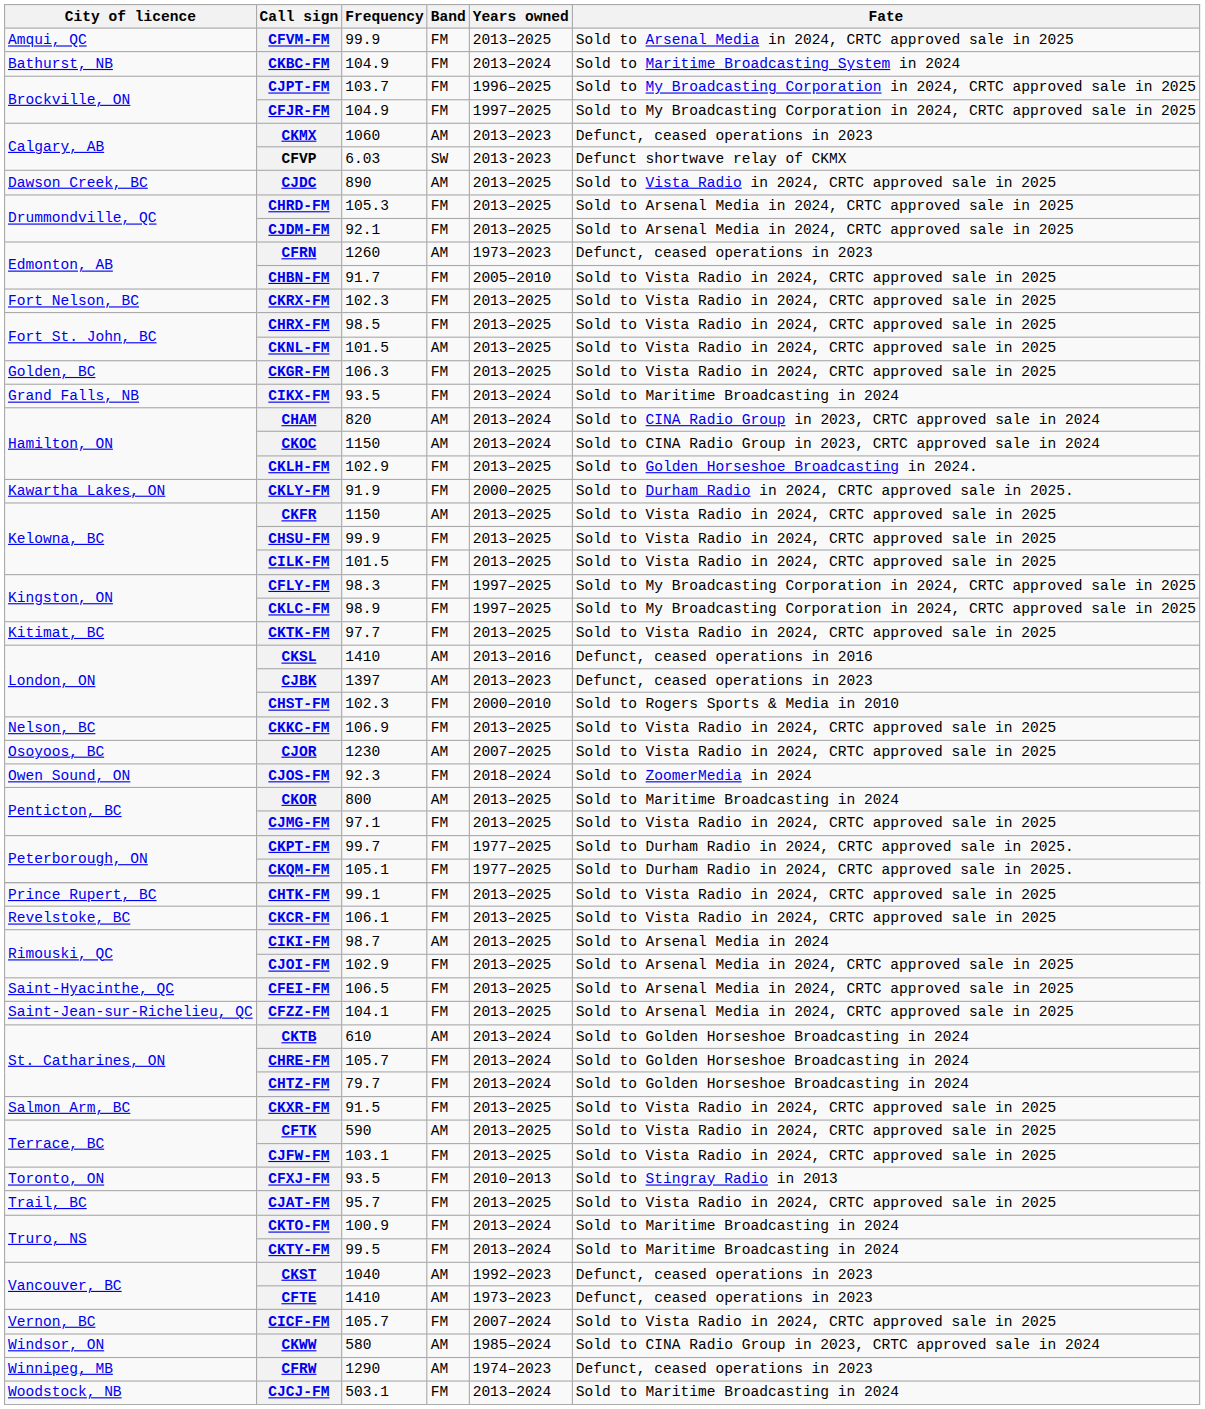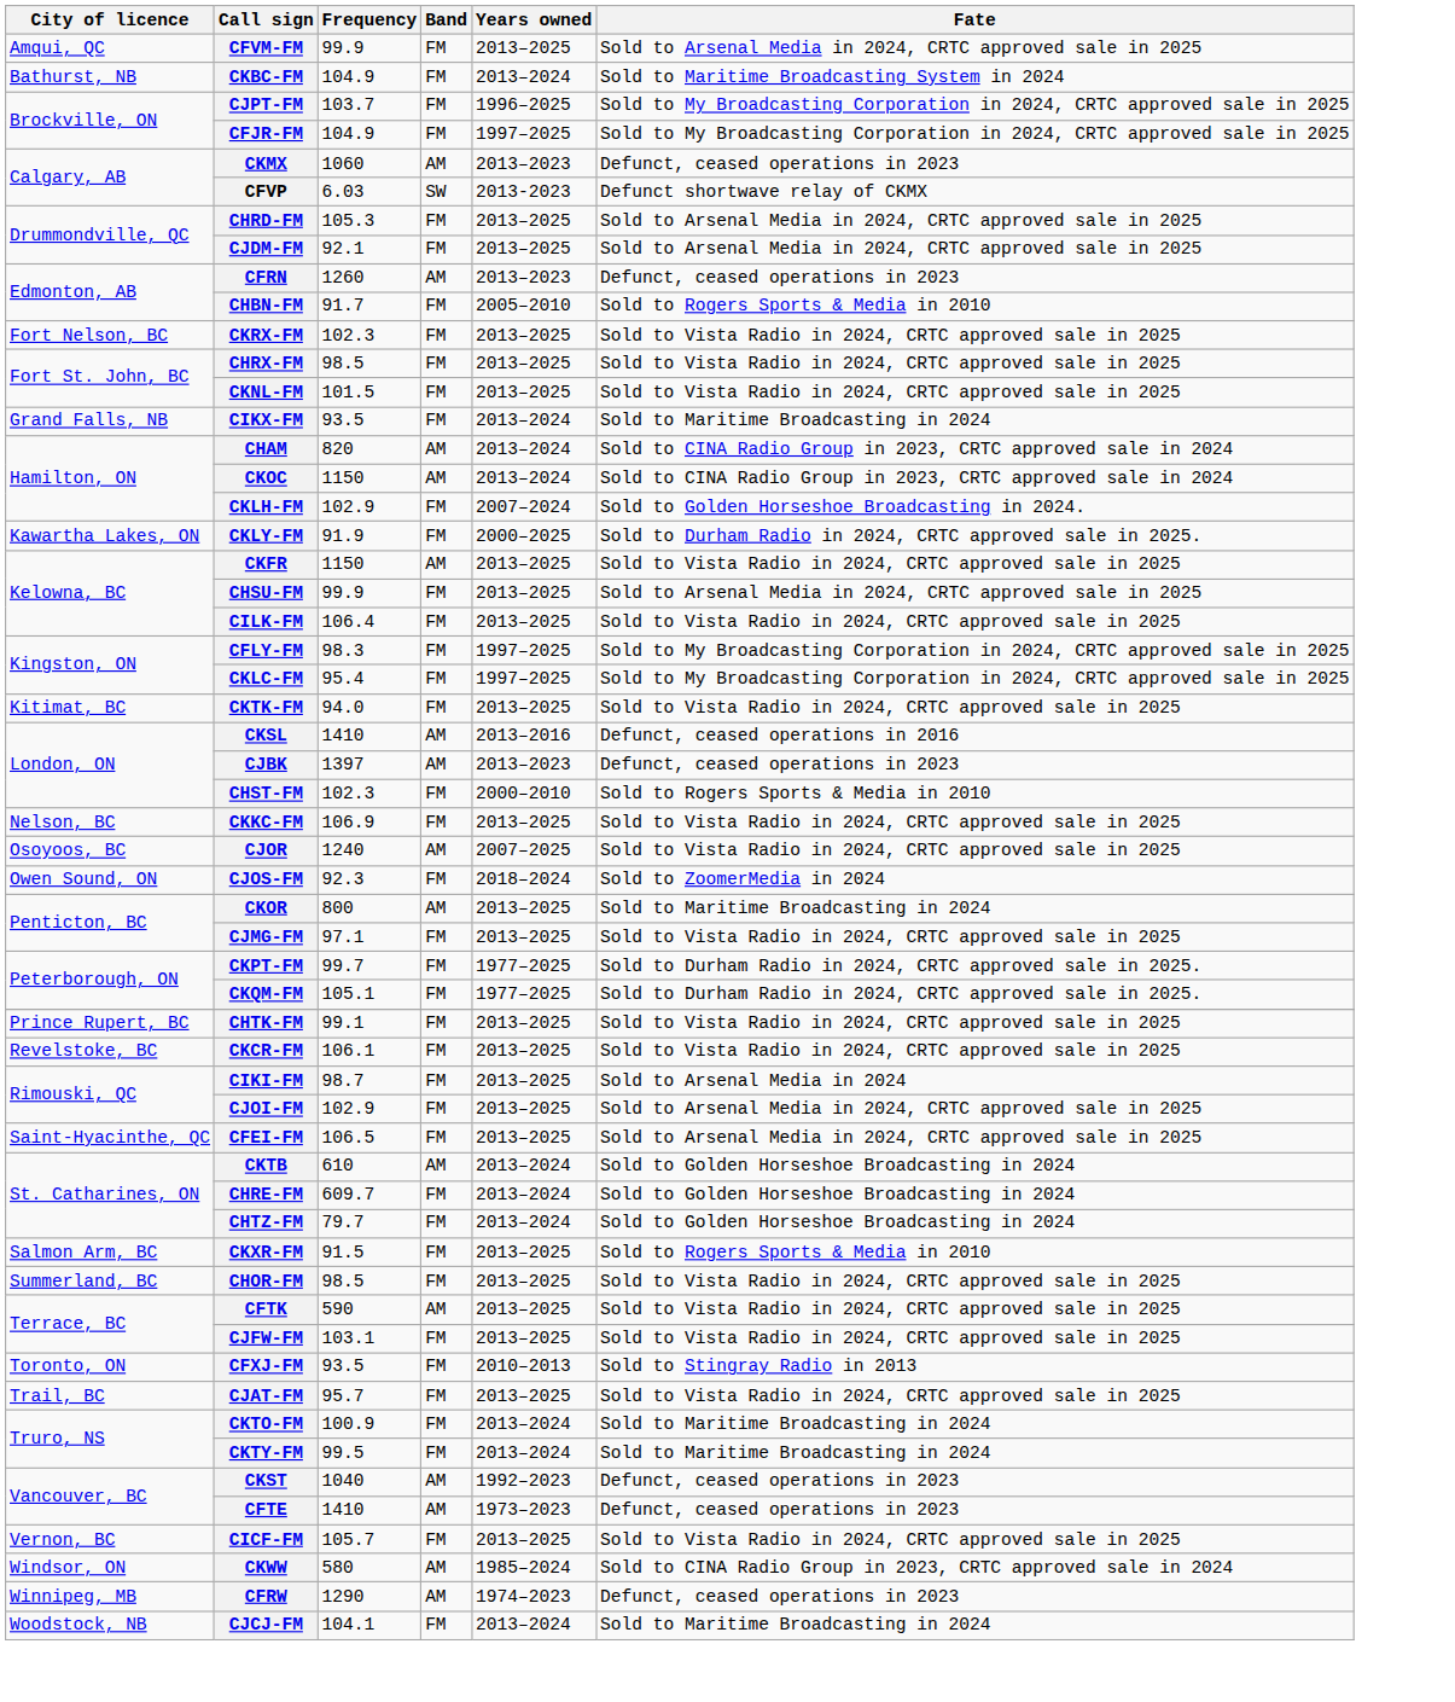 <table class="wikitable sortable">
 <tr>
 <th scope="col">City of licence</th>
 <th scope="col">Call sign</th>
 <th scope="col">Frequency</th>
 <th scope="col">Band</th>
 <th scope="col">Years owned</th>
 <th scope="col">Fate</th>
 </tr>
 <tr>
 <td><a href='#'>Amqui, QC</a></td>
 <th scope="row"><a href='#'>CFVM-FM</a></th>
 <td data-sort-value=099900>99.9</td>
 <td>FM</td>
 <td>2013–2025</td>
 <td>Sold to <a href='#'>Arsenal Media</a> in 2024, CRTC approved sale in 2025</td>
 </tr>
 <tr>
 <td><a href='#'>Bathurst, NB</a></td>
 <th scope="row"><a href='#'>CKBC-FM</a></th>
 <td data-sort-value=104900>104.9</td>
 <td>FM</td>
 <td>2013–2024</td>
 <td>Sold to <a href='#'>Maritime Broadcasting System</a> in 2024</td>
 </tr>
 <tr>
 <td rowspan="2"><a href='#'>Brockville, ON</a></td>
 <th scope="row"><a href='#'>CJPT-FM</a></th>
 <td data-sort-value=103700>103.7</td>
 <td>FM</td>
 <td>1996–2025</td>
 <td>Sold to <a href='#'>My Broadcasting Corporation</a> in 2024, CRTC approved sale in 2025</td>
 </tr>
 <tr>
 <th scope="row"><a href='#'>CFJR-FM</a></th>
 <td data-sort-value=104900>104.9</td>
 <td>FM</td>
 <td>1997–2025</td>
 <td>Sold to My Broadcasting Corporation in 2024, CRTC approved sale in 2025</td>
 </tr>
 <tr>
 <td rowspan=2><a href='#'>Calgary, AB</a></td>
 <th scope="row"><a href='#'>CKMX</a></th>
 <td data-sort-value=001060>1060</td>
 <td>AM</td>
 <td>2013–2023</td>
 <td>Defunct, ceased operations in 2023</td>
 </tr>
 <tr>
 <th scope="row">CFVP</th>
 <td data-sort-value=006030>6.03</td>
 <td>SW</td>
 <td>2013-2023</td>
 <td>Defunct shortwave relay of CKMX</td>
 </tr>
 <tr>
-<td><a href='#'>Dawson Creek, BC</a></td>
-<th scope="row"><a href='#'>CJDC</a></th>
-<td data-sort-value=000890>890</td>
-<td>AM</td>
-<td>2013–2025</td>
-<td>Sold to <a href='#'>Vista Radio</a> in 2024, CRTC approved sale in 2025</td>
-</tr>
-<tr>
 <td rowspan="2"><a href='#'>Drummondville, QC</a></td>
 <th scope="row"><a href='#'>CHRD-FM</a></th>
 <td data-sort-value=105300>105.3</td>
 <td>FM</td>
 <td>2013–2025</td>
 <td>Sold to Arsenal Media in 2024, CRTC approved sale in 2025</td>
 </tr>
 <tr>
 <th scope="row"><a href='#'>CJDM-FM</a></th>
 <td data-sort-value=092100>92.1</td>
 <td>FM</td>
 <td>2013–2025</td>
 <td>Sold to Arsenal Media in 2024, CRTC approved sale in 2025</td>
 </tr>
 <tr>
 <td rowspan="2"><a href='#'>Edmonton, AB</a></td>
 <th scope="row"><a href='#'>CFRN</a></th>
 <td data-sort-value=001260>1260</td>
 <td>AM</td>
-<td>1973–2023</td>
+<td>2013–2023</td>
 <td>Defunct, ceased operations in 2023</td>
 </tr>
 <tr>
 <th scope="row"><a href='#'>CHBN-FM</a></th>
 <td data-sort-value=091700>91.7</td>
 <td>FM</td>
 <td>2005–2010</td>
-<td>Sold to Vista Radio in 2024, CRTC approved sale in 2025</td>
+<td>Sold to <a href='#'>Rogers Sports & Media</a> in 2010</td>
 </tr>
 <tr>
 <td><a href='#'>Fort Nelson, BC</a></td>
 <th scope="row"><a href='#'>CKRX-FM</a></th>
 <td data-sort-value=102300>102.3</td>
 <td>FM</td>
 <td>2013–2025</td>
 <td>Sold to Vista Radio in 2024, CRTC approved sale in 2025</td>
 </tr>
 <tr>
 <td rowspan=2><a href='#'>Fort St. John, BC</a></td>
 <th scope="row"><a href='#'>CHRX-FM</a></th>
 <td data-sort-value=098500>98.5</td>
 <td>FM</td>
 <td>2013–2025</td>
 <td>Sold to Vista Radio in 2024, CRTC approved sale in 2025</td>
 </tr>
 <tr>
 <th scope="row"><a href='#'>CKNL-FM</a></th>
 <td data-sort-value=101500>101.5</td>
-<td>AM</td>
-<td>2013–2025</td>
-<td>Sold to Vista Radio in 2024, CRTC approved sale in 2025</td>
-</tr>
-<tr>
-<td><a href='#'>Golden, BC</a></td>
-<th scope="row"><a href='#'>CKGR-FM</a></th>
-<td data-sort-value=106300>106.3</td>
 <td>FM</td>
 <td>2013–2025</td>
 <td>Sold to Vista Radio in 2024, CRTC approved sale in 2025</td>
 </tr>
 <tr>
 <td><a href='#'>Grand Falls, NB</a></td>
 <th scope="row"><a href='#'>CIKX-FM</a></th>
 <td data-sort-value=093500>93.5</td>
 <td>FM</td>
 <td>2013–2024</td>
 <td>Sold to Maritime Broadcasting in 2024</td>
 </tr>
 <tr>
 <td rowspan="3"><a href='#'>Hamilton, ON</a></td>
 <th scope="row"><a href='#'>CHAM</a></th>
 <td data-sort-value=000820>820</td>
 <td>AM</td>
 <td>2013–2024</td>
 <td>Sold to <a href='#'>CINA Radio Group</a> in 2023, CRTC approved sale in 2024</td>
 </tr>
 <tr>
 <th scope="row"><a href='#'>CKOC</a></th>
 <td data-sort-value=001150>1150</td>
 <td>AM</td>
 <td>2013–2024</td>
 <td>Sold to CINA Radio Group in 2023, CRTC approved sale in 2024</td>
 </tr>
 <tr>
 <th scope="row"><a href='#'>CKLH-FM</a></th>
 <td data-sort-value=108000>102.9</td>
 <td>FM</td>
-<td>2013–2025</td>
+<td>2007–2024</td>
 <td>Sold to <a href='#'>Golden Horseshoe Broadcasting</a> in 2024.</td>
 </tr>
 <tr>
 <td><a href='#'>Kawartha Lakes, ON</a></td>
 <th scope="row"><a href='#'>CKLY-FM</a></th>
 <td data-sort-value=091900>91.9</td>
 <td>FM</td>
 <td>2000–2025</td>
 <td>Sold to <a href='#'>Durham Radio</a> in 2024, CRTC approved sale in 2025.</td>
 </tr>
 <tr>
 <td rowspan=3><a href='#'>Kelowna, BC</a></td>
 <th scope="row"><a href='#'>CKFR</a></th>
 <td data-sort-value=001150>1150</td>
 <td>AM</td>
 <td>2013–2025</td>
 <td>Sold to Vista Radio in 2024, CRTC approved sale in 2025</td>
 </tr>
 <tr>
 <th scope="row"><a href='#'>CHSU-FM</a></th>
 <td data-sort-value=099900>99.9</td>
 <td>FM</td>
 <td>2013–2025</td>
-<td>Sold to Vista Radio in 2024, CRTC approved sale in 2025</td>
+<td>Sold to Arsenal Media in 2024, CRTC approved sale in 2025</td>
 </tr>
 <tr>
 <th scope="row"><a href='#'>CILK-FM</a></th>
-<td data-sort-value=101500>101.5</td>
+<td data-sort-value=101500>106.4</td>
 <td>FM</td>
 <td>2013–2025</td>
 <td>Sold to Vista Radio in 2024, CRTC approved sale in 2025</td>
 </tr>
 <tr>
 <td rowspan="2"><a href='#'>Kingston, ON</a></td>
 <th scope="row"><a href='#'>CFLY-FM</a></th>
 <td data-sort-value=098300>98.3</td>
 <td>FM</td>
 <td>1997–2025</td>
 <td>Sold to My Broadcasting Corporation in 2024, CRTC approved sale in 2025</td>
 </tr>
 <tr>
 <th scope="row"><a href='#'>CKLC-FM</a></th>
-<td data-sort-value=098900>98.9</td>
+<td data-sort-value=098900>95.4</td>
 <td>FM</td>
 <td>1997–2025</td>
 <td>Sold to My Broadcasting Corporation in 2024, CRTC approved sale in 2025</td>
 </tr>
 <tr>
 <td><a href='#'>Kitimat, BC</a></td>
 <th scope="row"><a href='#'>CKTK-FM</a></th>
-<td data-sort-value=097700>97.7</td>
+<td data-sort-value=097700>94.0</td>
 <td>FM</td>
 <td>2013–2025</td>
 <td>Sold to Vista Radio in 2024, CRTC approved sale in 2025</td>
 </tr>
 <tr>
 <td rowspan="3"><a href='#'>London, ON</a></td>
 <th><a href='#'>CKSL</a></th>
 <td>1410</td>
 <td>AM</td>
 <td>2013–2016</td>
 <td>Defunct, ceased operations in 2016</td>
 </tr>
 <tr>
 <th scope="row"><a href='#'>CJBK</a></th>
 <td data-sort-value="001290">1397</td>
 <td>AM</td>
 <td>2013–2023</td>
 <td>Defunct, ceased operations in 2023</td>
 </tr>
 <tr>
 <th scope="row"><a href='#'>CHST-FM</a></th>
 <td data-sort-value=102300>102.3</td>
 <td>FM</td>
 <td>2000–2010</td>
 <td>Sold to Rogers Sports & Media in 2010</td>
 </tr>
 <tr>
 <td><a href='#'>Nelson, BC</a></td>
 <th scope="row"><a href='#'>CKKC-FM</a></th>
 <td data-sort-value=106900>106.9</td>
 <td>FM</td>
 <td>2013–2025</td>
 <td>Sold to Vista Radio in 2024, CRTC approved sale in 2025</td>
 </tr>
 <tr>
 <td><a href='#'>Osoyoos, BC</a></td>
 <th scope="row"><a href='#'>CJOR</a></th>
-<td>1230</td>
+<td>1240</td>
 <td>AM</td>
 <td>2007–2025</td>
 <td>Sold to Vista Radio in 2024, CRTC approved sale in 2025</td>
 </tr>
 <tr>
 <td><a href='#'>Owen Sound, ON</a></td>
 <th scope="row"><a href='#'>CJOS-FM</a></th>
 <td>92.3</td>
 <td>FM</td>
 <td>2018–2024</td>
 <td>Sold to <a href='#'>ZoomerMedia</a> in 2024</td>
 </tr>
 <tr>
 <td rowspan="2"><a href='#'>Penticton, BC</a></td>
 <th scope="row"><a href='#'>CKOR</a></th>
 <td>800</td>
 <td>AM</td>
 <td>2013–2025</td>
 <td>Sold to Maritime Broadcasting in 2024</td>
 </tr>
 <tr>
 <th scope="row"><a href='#'>CJMG-FM</a></th>
 <td>97.1</td>
 <td>FM</td>
 <td>2013–2025</td>
 <td>Sold to Vista Radio in 2024, CRTC approved sale in 2025</td>
 </tr>
 <tr>
 <td rowspan="2"><a href='#'>Peterborough, ON</a></td>
 <th scope="row"><a href='#'>CKPT-FM</a></th>
 <td>99.7</td>
 <td>FM</td>
 <td>1977–2025</td>
 <td>Sold to Durham Radio in 2024, CRTC approved sale in 2025.</td>
 </tr>
 <tr>
 <th scope="row"><a href='#'>CKQM-FM</a></th>
 <td>105.1</td>
 <td>FM</td>
 <td>1977–2025</td>
 <td>Sold to Durham Radio in 2024, CRTC approved sale in 2025.</td>
 </tr>
 <tr>
 </tr>
 <tr>
 <td><a href='#'>Prince Rupert, BC</a></td>
 <th scope="row"><a href='#'>CHTK-FM</a></th>
 <td>99.1</td>
 <td>FM</td>
 <td>2013–2025</td>
 <td>Sold to Vista Radio in 2024, CRTC approved sale in 2025</td>
 </tr>
 <tr>
 <td><a href='#'>Revelstoke, BC</a></td>
 <th scope="row"><a href='#'>CKCR-FM</a></th>
 <td>106.1</td>
 <td>FM</td>
 <td>2013–2025</td>
 <td>Sold to Vista Radio in 2024, CRTC approved sale in 2025</td>
 </tr>
 <tr>
 <td rowspan="2"><a href='#'>Rimouski, QC</a></td>
 <th scope="row"><a href='#'>CIKI-FM</a></th>
 <td>98.7</td>
-<td>AM</td>
+<td>FM</td>
 <td>2013–2025</td>
 <td>Sold to Arsenal Media in 2024</td>
 </tr>
 <tr>
 <th scope="row"><a href='#'>CJOI-FM</a></th>
 <td>102.9</td>
 <td>FM</td>
 <td>2013–2025</td>
 <td>Sold to Arsenal Media in 2024, CRTC approved sale in 2025</td>
 </tr>
 <tr>
 <td><a href='#'>Saint-Hyacinthe, QC</a></td>
 <th scope="row"><a href='#'>CFEI-FM</a></th>
 <td>106.5</td>
 <td>FM</td>
 <td>2013–2025</td>
 <td>Sold to Arsenal Media in 2024, CRTC approved sale in 2025</td>
 </tr>
 <tr>
-<td><a href='#'>Saint-Jean-sur-Richelieu, QC</a></td>
-<th scope="row"><a href='#'>CFZZ-FM</a></th>
-<td>104.1</td>
-<td>FM</td>
-<td>2013–2025</td>
-<td>Sold to Arsenal Media in 2024, CRTC approved sale in 2025</td>
-</tr>
-<tr>
 <td rowspan="3"><a href='#'>St. Catharines, ON</a></td>
 <th scope="row"><a href='#'>CKTB</a></th>
 <td>610</td>
 <td>AM</td>
 <td>2013–2024</td>
 <td>Sold to Golden Horseshoe Broadcasting in 2024</td>
 </tr>
 <tr>
 <th scope="row"><a href='#'>CHRE-FM</a></th>
-<td>105.7</td>
+<td>609.7</td>
 <td>FM</td>
 <td>2013–2024</td>
 <td>Sold to Golden Horseshoe Broadcasting in 2024</td>
 </tr>
 <tr>
 <th scope="row"><a href='#'>CHTZ-FM</a></th>
 <td>79.7</td>
 <td>FM</td>
 <td>2013–2024</td>
 <td>Sold to Golden Horseshoe Broadcasting in 2024</td>
 </tr>
 <tr>
 <td><a href='#'>Salmon Arm, BC</a></td>
 <th scope="row"><a href='#'>CKXR-FM</a></th>
 <td>91.5</td>
+<td>FM</td>
+<td>2013–2025</td>
+<td>Sold to <a href='#'>Rogers Sports & Media</a> in 2010</td>
+</tr>
+<tr>
+<td><a href='#'>Summerland, BC</a></td>
+<th scope="row"><a href='#'>CHOR-FM</a></th>
+<td>98.5</td>
 <td>FM</td>
 <td>2013–2025</td>
 <td>Sold to Vista Radio in 2024, CRTC approved sale in 2025</td>
 </tr>
 <tr>
 <td rowspan="2"><a href='#'>Terrace, BC</a></td>
 <th scope="row"><a href='#'>CFTK</a></th>
 <td>590</td>
 <td>AM</td>
 <td>2013–2025</td>
 <td>Sold to Vista Radio in 2024, CRTC approved sale in 2025</td>
 </tr>
 <tr>
 <th scope="row"><a href='#'>CJFW-FM</a></th>
 <td>103.1</td>
 <td>FM</td>
 <td>2013–2025</td>
 <td>Sold to Vista Radio in 2024, CRTC approved sale in 2025</td>
 </tr>
 <tr>
 <td><a href='#'>Toronto, ON</a></td>
 <th scope="row"><a href='#'>CFXJ-FM</a></th>
 <td>93.5</td>
 <td>FM</td>
 <td>2010–2013</td>
 <td>Sold to <a href='#'>Stingray Radio</a> in 2013</td>
 </tr>
 <tr>
 <td><a href='#'>Trail, BC</a></td>
 <th scope="row"><a href='#'>CJAT-FM</a></th>
 <td>95.7</td>
 <td>FM</td>
 <td>2013–2025</td>
 <td>Sold to Vista Radio in 2024, CRTC approved sale in 2025</td>
 </tr>
 <tr>
 <td rowspan="2"><a href='#'>Truro, NS</a></td>
 <th scope="row"><a href='#'>CKTO-FM</a></th>
 <td>100.9</td>
 <td>FM</td>
 <td>2013–2024</td>
 <td>Sold to Maritime Broadcasting in 2024</td>
 </tr>
 <tr>
 <th scope="row"><a href='#'>CKTY-FM</a></th>
 <td>99.5</td>
 <td>FM</td>
 <td>2013–2024</td>
 <td>Sold to Maritime Broadcasting in 2024</td>
 </tr>
 <tr>
 <td rowspan="2"><a href='#'>Vancouver, BC</a></td>
 <th scope="row"><a href='#'>CKST</a></th>
 <td>1040</td>
 <td>AM</td>
 <td>1992–2023</td>
 <td>Defunct, ceased operations in 2023</td>
 </tr>
 <tr>
 <th scope="row"><a href='#'>CFTE</a></th>
 <td>1410</td>
 <td>AM</td>
 <td>1973–2023</td>
 <td>Defunct, ceased operations in 2023</td>
 </tr>
 <tr>
 <td><a href='#'>Vernon, BC</a></td>
 <th scope="row"><a href='#'>CICF-FM</a></th>
 <td>105.7</td>
 <td>FM</td>
-<td>2007–2024</td>
+<td>2013–2025</td>
 <td>Sold to Vista Radio in 2024, CRTC approved sale in 2025</td>
 </tr>
 <tr>
 <td><a href='#'>Windsor, ON</a></td>
 <th scope="row"><a href='#'>CKWW</a></th>
 <td>580</td>
 <td>AM</td>
 <td>1985–2024</td>
 <td>Sold to CINA Radio Group in 2023, CRTC approved sale in 2024</td>
 </tr>
 <tr>
 <td><a href='#'>Winnipeg, MB</a></td>
 <th scope="row"><a href='#'>CFRW</a></th>
 <td>1290</td>
 <td>AM</td>
 <td>1974–2023</td>
 <td>Defunct, ceased operations in 2023</td>
 </tr>
 <tr>
 <td><a href='#'>Woodstock, NB</a></td>
 <th scope="row"><a href='#'>CJCJ-FM</a></th>
-<td>503.1</td>
+<td>104.1</td>
 <td>FM</td>
 <td>2013–2024</td>
 <td>Sold to Maritime Broadcasting in 2024</td>
 </tr>
 </table>
